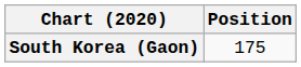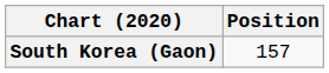 <table class="wikitable plainrowheaders" style="text-align:center">
 <tr>
 <th scope="col">Chart (2020)</th>
 <th scope="col">Position</th>
 </tr>
 <tr>
 <th scope="row">South Korea (Gaon)</th>
-<td>175</td>
+<td>157</td>
 </tr>
 </table>
